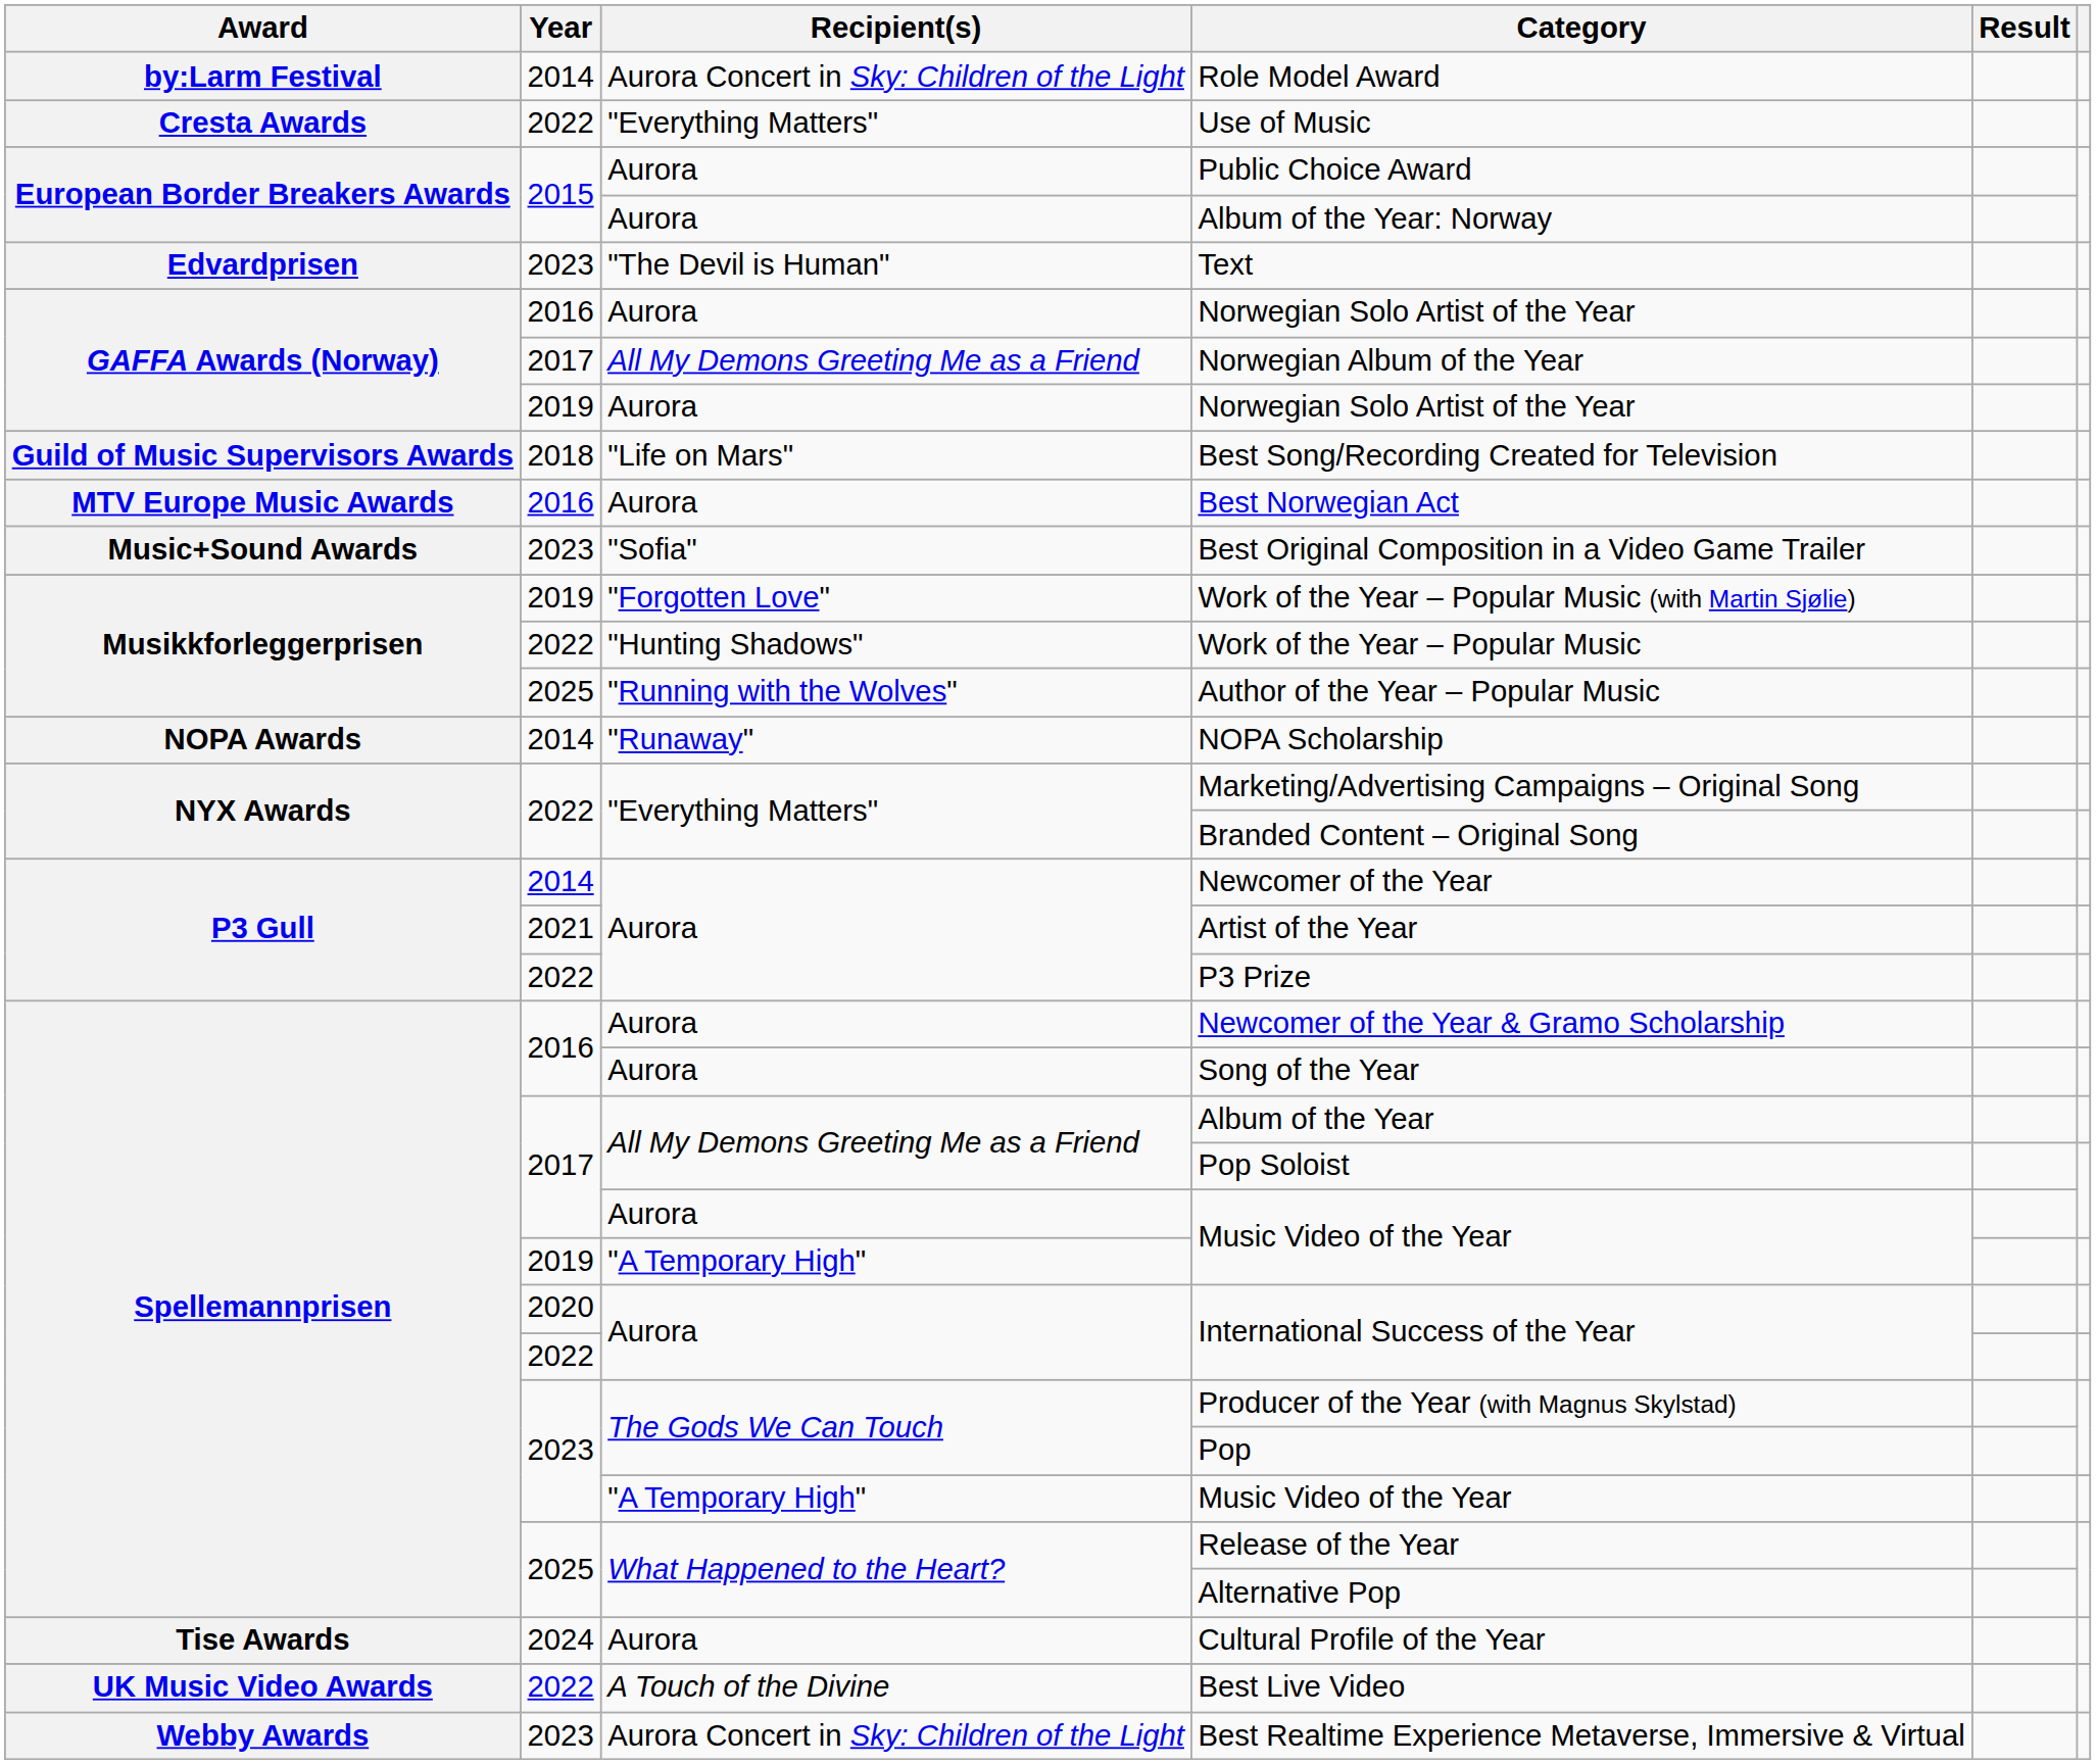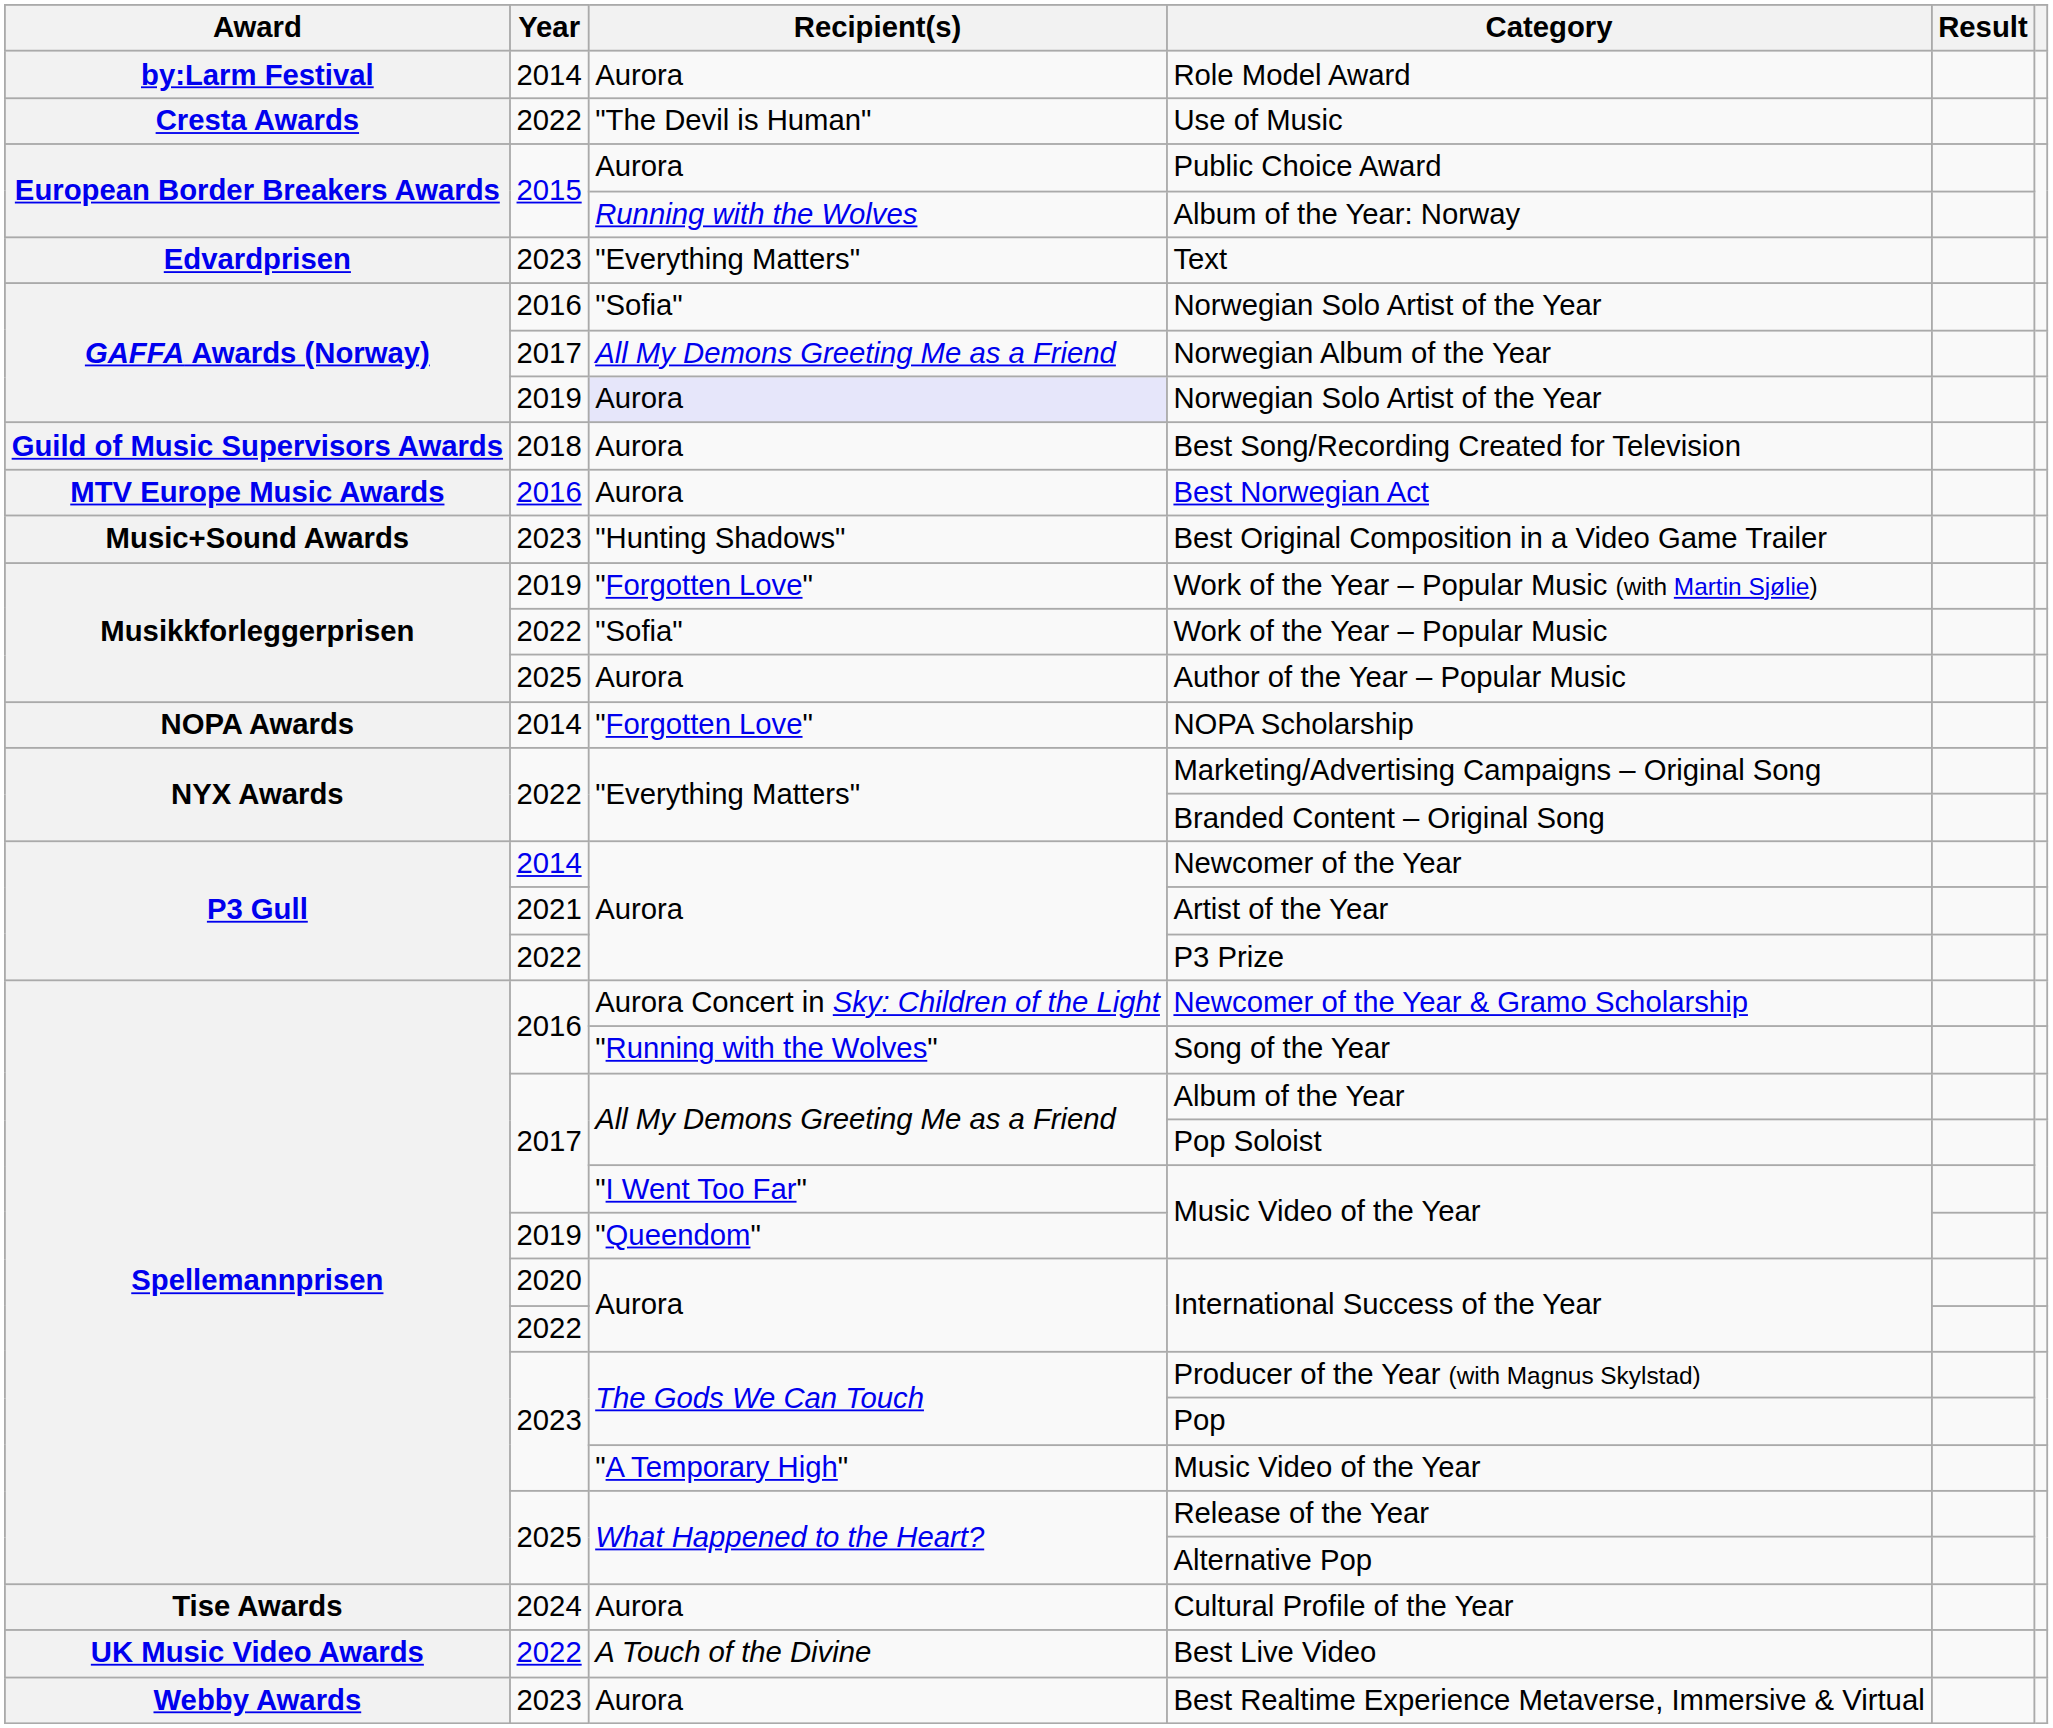 <table class="wikitable sortable plainrowheaders">
 <tr>
 <th scope="col">Award</th>
 <th scope="col">Year</th>
 <th scope="col">Recipient(s)</th>
 <th scope="col">Category</th>
 <th scope="col">Result</th>
 <th scope="col" class="unsortable"></th>
 </tr>
 <tr>
 <th scope="row"><a href='#'>by:Larm Festival</a></th>
 <td>2014</td>
-<td>Aurora Concert in <em><a href='#'>Sky: Children of the Light</a></em></td>
+<td>Aurora</td>
 <td>Role Model Award</td>
 <td></td>
 <td style="text-align:center;"></td>
 </tr>
 <tr>
 <th scope="row"><a href='#'>Cresta Awards</a></th>
 <td>2022</td>
-<td>"Everything Matters" </td>
+<td>"The Devil is Human"</td>
 <td>Use of Music</td>
 <td></td>
 <td style="text-align:center;"></td>
 </tr>
 <tr>
 <th rowspan="2" scope="row"><a href='#'>European Border Breakers Awards</a></th>
 <td rowspan="2"><a href='#'>2015</a></td>
 <td>Aurora</td>
 <td>Public Choice Award</td>
 <td></td>
 <td rowspan="2" style="text-align:center;"></td>
 </tr>
 <tr>
-<td>Aurora</td>
+<td><em><a href='#'>Running with the Wolves</a></em></td>
 <td>Album of the Year: Norway</td>
 <td></td>
 </tr>
 <tr>
 <th scope="row"><a href='#'>Edvardprisen</a></th>
 <td>2023</td>
-<td>"The Devil is Human"</td>
+<td>"Everything Matters" </td>
 <td>Text</td>
 <td></td>
 <td style="text-align:center;"></td>
 </tr>
 <tr>
 <th rowspan="3" scope="row"><a href='#'><em>GAFFA</em> Awards (Norway)</a></th>
 <td>2016</td>
-<td>Aurora</td>
+<td>"Sofia" </td>
 <td>Norwegian Solo Artist of the Year</td>
 <td></td>
 <td style="text-align:center;"></td>
 </tr>
 <tr>
 <td>2017</td>
 <td><em><a href='#'>All My Demons Greeting Me as a Friend</a></em></td>
 <td>Norwegian Album of the Year</td>
 <td></td>
 <td style="text-align:center;"></td>
 </tr>
 <tr>
 <td>2019</td>
-<td>Aurora</td>
+<td style="background: lavender;">Aurora</td>
 <td>Norwegian Solo Artist of the Year</td>
 <td></td>
 <td style="text-align:center;"></td>
 </tr>
 <tr>
 <th scope="row"><a href='#'>Guild of Music Supervisors Awards</a></th>
 <td>2018</td>
-<td>"Life on Mars"</td>
+<td>Aurora</td>
 <td>Best Song/Recording Created for Television</td>
 <td></td>
 <td style="text-align:center;"></td>
 </tr>
 <tr>
 <th scope="row"><a href='#'>MTV Europe Music Awards</a></th>
 <td><a href='#'>2016</a></td>
 <td>Aurora</td>
 <td><a href='#'>Best Norwegian Act</a></td>
 <td></td>
 <td style="text-align:center;"></td>
 </tr>
 <tr>
 <th scope="row">Music+Sound Awards</th>
 <td>2023</td>
-<td>"Sofia" </td>
+<td>"Hunting Shadows"</td>
 <td>Best Original Composition in a Video Game Trailer</td>
 <td></td>
 <td style="text-align:center;"></td>
 </tr>
 <tr>
 <th rowspan="3" scope="row">Musikkforleggerprisen</th>
 <td>2019</td>
 <td>"<a href='#'>Forgotten Love</a>"</td>
 <td>Work of the Year – Popular Music <small>(with <a href='#'>Martin Sjølie</a>)</small></td>
 <td></td>
 <td style="text-align:center;"></td>
 </tr>
 <tr>
 <td>2022</td>
-<td>"Hunting Shadows"</td>
+<td>"Sofia" </td>
 <td>Work of the Year – Popular Music</td>
 <td></td>
 <td style="text-align:center;"></td>
 </tr>
 <tr>
 <td>2025</td>
-<td>"<a href='#'>Running with the Wolves</a>"</td>
+<td>Aurora</td>
 <td>Author of the Year – Popular Music</td>
 <td></td>
 <td style="text-align:center;"></td>
 </tr>
 <tr>
 <th scope="row">NOPA Awards</th>
 <td>2014</td>
-<td>"<a href='#'>Runaway</a>"</td>
+<td>"<a href='#'>Forgotten Love</a>"</td>
 <td>NOPA Scholarship</td>
 <td></td>
 <td style="text-align:center;"></td>
 </tr>
 <tr>
 <th rowspan="2" scope="row">NYX Awards</th>
 <td rowspan="2">2022</td>
 <td rowspan="2">"Everything Matters" </td>
 <td>Marketing/Advertising Campaigns – Original Song</td>
 <td></td>
 <td style="text-align:center;"></td>
 </tr>
 <tr>
 <td>Branded Content – Original Song</td>
 <td></td>
 <td style="text-align:center;"></td>
 </tr>
 <tr>
 <th rowspan="3" scope="row"><a href='#'>P3 Gull</a></th>
 <td><a href='#'>2014</a></td>
 <td rowspan="3">Aurora</td>
 <td>Newcomer of the Year</td>
 <td></td>
 <td style="text-align:center;"></td>
 </tr>
 <tr>
 <td>2021</td>
 <td>Artist of the Year</td>
 <td></td>
 <td style="text-align:center;"></td>
 </tr>
 <tr>
 <td>2022</td>
 <td>P3 Prize</td>
 <td></td>
 <td style="text-align:center;"></td>
 </tr>
 <tr>
 <th rowspan="13" scope="row"><a href='#'>Spellemannprisen</a></th>
 <td rowspan="2">2016</td>
-<td>Aurora</td>
+<td>Aurora Concert in <em><a href='#'>Sky: Children of the Light</a></em></td>
 <td><a href='#'>Newcomer of the Year & Gramo Scholarship</a></td>
 <td></td>
 <td style="text-align:center;"></td>
 </tr>
 <tr>
-<td>Aurora</td>
+<td>"<a href='#'>Running with the Wolves</a>"</td>
 <td>Song of the Year</td>
 <td></td>
 <td style="text-align:center;"></td>
 </tr>
 <tr>
 <td rowspan="3">2017</td>
 <td rowspan="2"><em>All My Demons Greeting Me as a Friend</em></td>
 <td>Album of the Year</td>
 <td></td>
 <td style="text-align:center;"></td>
 </tr>
 <tr>
 <td>Pop Soloist</td>
 <td></td>
 <td rowspan="2" style="text-align:center;"></td>
 </tr>
 <tr>
-<td>Aurora</td>
+<td>"<a href='#'>I Went Too Far</a>"</td>
 <td rowspan="2">Music Video of the Year</td>
 <td></td>
 </tr>
 <tr>
 <td>2019</td>
-<td>"<a href='#'>A Temporary High</a>"</td>
+<td>"<a href='#'>Queendom</a>"</td>
 <td></td>
 <td style="text-align:center;"></td>
 </tr>
 <tr>
 <td>2020</td>
 <td rowspan="2">Aurora</td>
 <td rowspan="2">International Success of the Year</td>
 <td></td>
 <td style="text-align:center;"></td>
 </tr>
 <tr>
 <td>2022</td>
 <td></td>
 <td style="text-align:center;"></td>
 </tr>
 <tr>
 <td rowspan="3">2023</td>
 <td rowspan="2"><em><a href='#'>The Gods We Can Touch</a></em></td>
 <td>Producer of the Year <small>(with Magnus Skylstad)</small></td>
 <td></td>
 <td rowspan="2" style="text-align:center;"></td>
 </tr>
 <tr>
 <td>Pop</td>
 <td></td>
 </tr>
 <tr>
 <td>"<a href='#'>A Temporary High</a>"</td>
 <td>Music Video of the Year</td>
 <td></td>
 <td style="text-align:center;"></td>
 </tr>
 <tr>
 <td rowspan="2">2025</td>
 <td rowspan="2"><em><a href='#'>What Happened to the Heart?</a></em></td>
 <td>Release of the Year</td>
 <td></td>
 <td rowspan="2" style="text-align:center;"></td>
 </tr>
 <tr>
 <td>Alternative Pop</td>
 <td></td>
 </tr>
 <tr>
 <th scope="row">Tise Awards</th>
 <td>2024</td>
 <td>Aurora</td>
 <td>Cultural Profile of the Year</td>
 <td></td>
 <td style="text-align:center;"></td>
 </tr>
 <tr>
 <th scope="row"><a href='#'>UK Music Video Awards</a></th>
 <td><a href='#'>2022</a></td>
 <td><em>A Touch of the Divine</em></td>
 <td>Best Live Video</td>
 <td></td>
 <td style="text-align:center;"></td>
 </tr>
 <tr>
 <th scope="row"><a href='#'>Webby Awards</a></th>
 <td>2023</td>
-<td>Aurora Concert in <em><a href='#'>Sky: Children of the Light</a></em></td>
+<td>Aurora</td>
 <td>Best Realtime Experience Metaverse, Immersive & Virtual</td>
 <td></td>
 <td style="text-align:center;"></td>
 </tr>
 </table>
